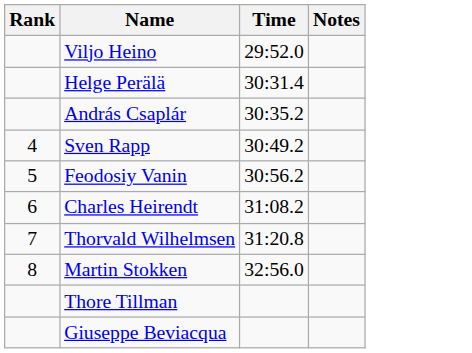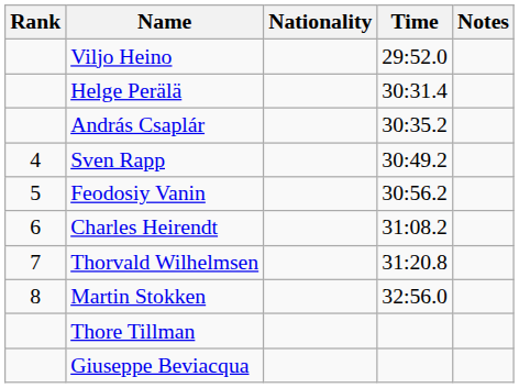 <table class="wikitable sortable" style="text-align:center">
 <tr>
 <th>Rank</th>
 <th>Name</th>
+<th>Nationality</th>
 <th>Time</th>
 <th>Notes</th>
 </tr>
 <tr>
 <td></td>
 <td align=left><a href='#'>Viljo Heino</a></td>
+<td align=left></td>
 <td>29:52.0</td>
 <td></td>
 </tr>
 <tr>
 <td></td>
 <td align=left><a href='#'>Helge Perälä</a></td>
+<td align=left></td>
 <td>30:31.4</td>
 <td></td>
 </tr>
 <tr>
 <td></td>
 <td align=left><a href='#'>András Csaplár</a></td>
+<td align=left></td>
 <td>30:35.2</td>
 <td></td>
 </tr>
 <tr>
 <td>4</td>
 <td align=left><a href='#'>Sven Rapp</a></td>
+<td align=left></td>
 <td>30:49.2</td>
 <td></td>
 </tr>
 <tr>
 <td>5</td>
 <td align=left><a href='#'>Feodosiy Vanin</a></td>
+<td align=left></td>
 <td>30:56.2</td>
 <td></td>
 </tr>
 <tr>
 <td>6</td>
 <td align=left><a href='#'>Charles Heirendt</a></td>
+<td align=left></td>
 <td>31:08.2</td>
 <td></td>
 </tr>
 <tr>
 <td>7</td>
 <td align=left><a href='#'>Thorvald Wilhelmsen</a></td>
+<td align=left></td>
 <td>31:20.8</td>
 <td></td>
 </tr>
 <tr>
 <td>8</td>
 <td align=left><a href='#'>Martin Stokken</a></td>
+<td align=left></td>
 <td>32:56.0</td>
 <td></td>
 </tr>
 <tr>
 <td></td>
 <td align=left><a href='#'>Thore Tillman</a></td>
+<td align=left></td>
 <td></td>
 <td></td>
 </tr>
 <tr>
 <td></td>
 <td align=left><a href='#'>Giuseppe Beviacqua</a></td>
+<td align=left></td>
 <td></td>
 <td></td>
 </tr>
 </table>
